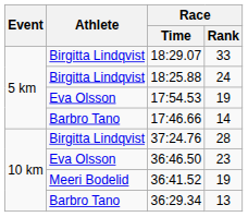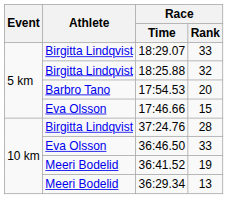 <table class="wikitable" border="1" style="font-size:90%">
 <tr>
 <th rowspan=2>Event</th>
 <th rowspan=2>Athlete</th>
 <th colspan=2>Race</th>
 </tr>
 <tr>
 <th>Time</th>
 <th>Rank</th>
 </tr>
 <tr>
 <td rowspan=4>5 km</td>
 <td><a href='#'>Birgitta Lindqvist</a></td>
 <td align=center>18:29.07</td>
 <td align=center>33</td>
 </tr>
 <tr>
 <td><a href='#'>Birgitta Lindqvist</a></td>
 <td align=center>18:25.88</td>
-<td align=center>24</td>
+<td align=center>32</td>
+</tr>
+<tr>
+<td><a href='#'>Barbro Tano</a></td>
+<td align=center>17:54.53</td>
+<td align=center>20</td>
 </tr>
 <tr>
 <td><a href='#'>Eva Olsson</a></td>
-<td align=center>17:54.53</td>
-<td align=center>19</td>
-</tr>
-<tr>
-<td><a href='#'>Barbro Tano</a></td>
 <td align=center>17:46.66</td>
-<td align=center>14</td>
+<td align=center>15</td>
 </tr>
 <tr>
 <td rowspan=4>10 km</td>
 <td><a href='#'>Birgitta Lindqvist</a></td>
 <td align=center>37:24.76</td>
 <td align=center>28</td>
 </tr>
 <tr>
 <td><a href='#'>Eva Olsson</a></td>
 <td align=center>36:46.50</td>
-<td align=center>23</td>
+<td align=center>33</td>
 </tr>
 <tr>
 <td><a href='#'>Meeri Bodelid</a></td>
 <td align=center>36:41.52</td>
 <td align=center>19</td>
 </tr>
 <tr>
-<td><a href='#'>Barbro Tano</a></td>
+<td><a href='#'>Meeri Bodelid</a></td>
 <td align=center>36:29.34</td>
 <td align=center>13</td>
 </tr>
 </table>
